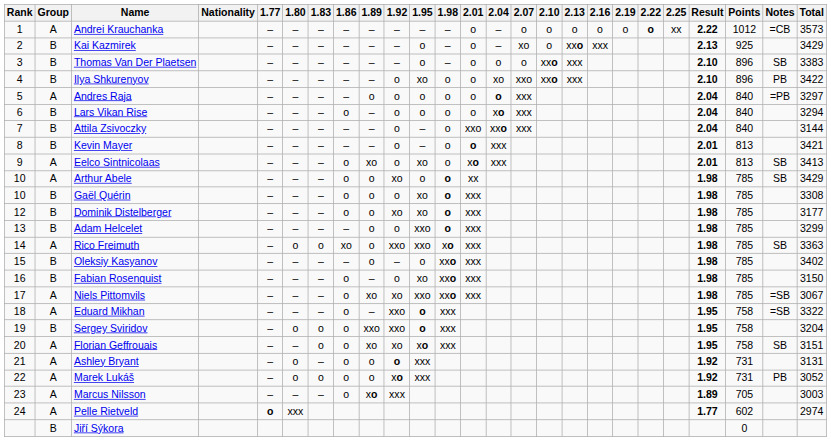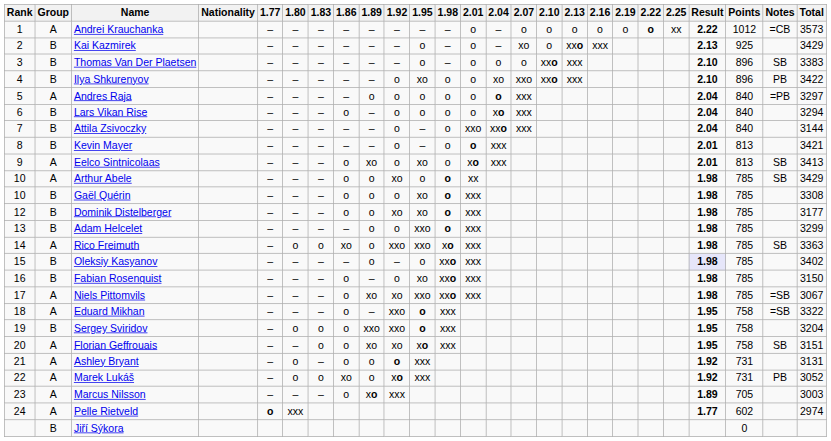 <table class="wikitable sortable" style="text-align:center;font-size:90%">
 <tr>
 <th>Rank</th>
 <th>Group</th>
 <th>Name</th>
 <th>Nationality</th>
 <th>1.77</th>
 <th>1.80</th>
 <th>1.83</th>
 <th>1.86</th>
 <th>1.89</th>
 <th>1.92</th>
 <th>1.95</th>
 <th>1.98</th>
 <th>2.01</th>
 <th>2.04</th>
 <th>2.07</th>
 <th>2.10</th>
 <th>2.13</th>
 <th>2.16</th>
 <th>2.19</th>
 <th>2.22</th>
 <th>2.25</th>
 <th>Result</th>
 <th>Points</th>
 <th>Notes</th>
 <th>Total</th>
 </tr>
 <tr>
 <td>1</td>
 <td>A</td>
 <td align="left"><a href='#'>Andrei Krauchanka</a></td>
 <td align=left></td>
 <td>–</td>
 <td>–</td>
 <td>–</td>
 <td>–</td>
 <td>–</td>
 <td>–</td>
 <td>–</td>
 <td>–</td>
 <td>o</td>
 <td>–</td>
 <td>o</td>
 <td>o</td>
 <td>o</td>
 <td>o</td>
 <td>o</td>
 <td><strong>o</strong></td>
 <td>xx</td>
 <td><strong>2.22</strong></td>
 <td>1012</td>
 <td>=CB</td>
 <td>3573</td>
 </tr>
 <tr>
 <td>2</td>
 <td>B</td>
 <td align="left"><a href='#'>Kai Kazmirek</a></td>
 <td align=left></td>
 <td>–</td>
 <td>–</td>
 <td>–</td>
 <td>–</td>
 <td>–</td>
 <td>–</td>
 <td>o</td>
 <td>–</td>
 <td>o</td>
 <td>–</td>
 <td>xo</td>
 <td>o</td>
 <td>xx<strong>o</strong></td>
 <td>xxx</td>
 <td></td>
 <td></td>
 <td></td>
 <td><strong>2.13</strong></td>
 <td>925</td>
 <td></td>
 <td>3429</td>
 </tr>
 <tr>
 <td>3</td>
 <td>B</td>
 <td align="left"><a href='#'>Thomas Van Der Plaetsen</a></td>
 <td align=left></td>
 <td>–</td>
 <td>–</td>
 <td>–</td>
 <td>–</td>
 <td>–</td>
 <td>–</td>
 <td>o</td>
 <td>–</td>
 <td>o</td>
 <td>o</td>
 <td>o</td>
 <td>xx<strong>o</strong></td>
 <td>xxx</td>
 <td></td>
 <td></td>
 <td></td>
 <td></td>
 <td><strong>2.10</strong></td>
 <td>896</td>
 <td>SB</td>
 <td>3383</td>
 </tr>
 <tr>
 <td>4</td>
 <td>B</td>
 <td align="left"><a href='#'>Ilya Shkurenyov</a></td>
 <td align=left></td>
 <td>–</td>
 <td>–</td>
 <td>–</td>
 <td>–</td>
 <td>–</td>
 <td>o</td>
 <td>xo</td>
 <td>o</td>
 <td>o</td>
 <td>xo</td>
 <td>xxo</td>
 <td>xx<strong>o</strong></td>
 <td>xxx</td>
 <td></td>
 <td></td>
 <td></td>
 <td></td>
 <td><strong>2.10</strong></td>
 <td>896</td>
 <td>PB</td>
 <td>3422</td>
 </tr>
 <tr>
 <td>5</td>
 <td>A</td>
 <td align="left"><a href='#'>Andres Raja</a></td>
 <td align=left></td>
 <td>–</td>
 <td>–</td>
 <td>–</td>
 <td>–</td>
 <td>o</td>
 <td>o</td>
 <td>o</td>
 <td>o</td>
 <td>o</td>
 <td><strong>o</strong></td>
 <td>xxx</td>
 <td></td>
 <td></td>
 <td></td>
 <td></td>
 <td></td>
 <td></td>
 <td><strong>2.04</strong></td>
 <td>840</td>
 <td>=PB</td>
 <td>3297</td>
 </tr>
 <tr>
 <td>6</td>
 <td>B</td>
 <td align="left"><a href='#'>Lars Vikan Rise</a></td>
 <td align=left></td>
 <td>–</td>
 <td>–</td>
 <td>–</td>
 <td>o</td>
 <td>–</td>
 <td>o</td>
 <td>o</td>
 <td>o</td>
 <td>o</td>
 <td>x<strong>o</strong></td>
 <td>xxx</td>
 <td></td>
 <td></td>
 <td></td>
 <td></td>
 <td></td>
 <td></td>
 <td><strong>2.04</strong></td>
 <td>840</td>
 <td></td>
 <td>3294</td>
 </tr>
 <tr>
 <td>7</td>
 <td>B</td>
 <td align="left"><a href='#'>Attila Zsivoczky</a></td>
 <td align=left></td>
 <td>–</td>
 <td>–</td>
 <td>–</td>
 <td>–</td>
 <td>–</td>
 <td>o</td>
 <td>–</td>
 <td>o</td>
 <td>xxo</td>
 <td>xx<strong>o</strong></td>
 <td>xxx</td>
 <td></td>
 <td></td>
 <td></td>
 <td></td>
 <td></td>
 <td></td>
 <td><strong>2.04</strong></td>
 <td>840</td>
 <td></td>
 <td>3144</td>
 </tr>
 <tr>
 <td>8</td>
 <td>B</td>
 <td align="left"><a href='#'>Kevin Mayer</a></td>
 <td align=left></td>
 <td>–</td>
 <td>–</td>
 <td>–</td>
 <td>–</td>
 <td>–</td>
 <td>o</td>
 <td>–</td>
 <td>o</td>
 <td><strong>o</strong></td>
 <td>xxx</td>
 <td></td>
 <td></td>
 <td></td>
 <td></td>
 <td></td>
 <td></td>
 <td></td>
 <td><strong>2.01</strong></td>
 <td>813</td>
 <td></td>
 <td>3421</td>
 </tr>
 <tr>
 <td>9</td>
 <td>A</td>
 <td align="left"><a href='#'>Eelco Sintnicolaas</a></td>
 <td align=left></td>
 <td>–</td>
 <td>–</td>
 <td>–</td>
 <td>o</td>
 <td>xo</td>
 <td>o</td>
 <td>xo</td>
 <td>o</td>
 <td>x<strong>o</strong></td>
 <td>xxx</td>
 <td></td>
 <td></td>
 <td></td>
 <td></td>
 <td></td>
 <td></td>
 <td></td>
 <td><strong>2.01</strong></td>
 <td>813</td>
 <td>SB</td>
 <td>3413</td>
 </tr>
 <tr>
 <td>10</td>
 <td>A</td>
 <td align="left"><a href='#'>Arthur Abele</a></td>
 <td align=left></td>
 <td>–</td>
 <td>–</td>
 <td>–</td>
 <td>o</td>
 <td>o</td>
 <td>xo</td>
 <td>o</td>
 <td><strong>o</strong></td>
 <td>xx</td>
 <td></td>
 <td></td>
 <td></td>
 <td></td>
 <td></td>
 <td></td>
 <td></td>
 <td></td>
 <td><strong>1.98</strong></td>
 <td>785</td>
 <td>SB</td>
 <td>3429</td>
 </tr>
 <tr>
 <td>10</td>
 <td>B</td>
 <td align="left"><a href='#'>Gaël Quérin</a></td>
 <td align=left></td>
 <td>–</td>
 <td>–</td>
 <td>–</td>
 <td>o</td>
 <td>o</td>
 <td>o</td>
 <td>xo</td>
 <td><strong>o</strong></td>
 <td>xxx</td>
 <td></td>
 <td></td>
 <td></td>
 <td></td>
 <td></td>
 <td></td>
 <td></td>
 <td></td>
 <td><strong>1.98</strong></td>
 <td>785</td>
 <td></td>
 <td>3308</td>
 </tr>
 <tr>
 <td>12</td>
 <td>B</td>
 <td align="left"><a href='#'>Dominik Distelberger</a></td>
 <td align=left></td>
 <td>–</td>
 <td>–</td>
 <td>–</td>
 <td>o</td>
 <td>o</td>
 <td>xo</td>
 <td>xo</td>
 <td><strong>o</strong></td>
 <td>xxx</td>
 <td></td>
 <td></td>
 <td></td>
 <td></td>
 <td></td>
 <td></td>
 <td></td>
 <td></td>
 <td><strong>1.98</strong></td>
 <td>785</td>
 <td></td>
 <td>3177</td>
 </tr>
 <tr>
 <td>13</td>
 <td>B</td>
 <td align="left"><a href='#'>Adam Helcelet</a></td>
 <td align=left></td>
 <td>–</td>
 <td>–</td>
 <td>–</td>
 <td>–</td>
 <td>o</td>
 <td>o</td>
 <td>xxo</td>
 <td><strong>o</strong></td>
 <td>xxx</td>
 <td></td>
 <td></td>
 <td></td>
 <td></td>
 <td></td>
 <td></td>
 <td></td>
 <td></td>
 <td><strong>1.98</strong></td>
 <td>785</td>
 <td></td>
 <td>3299</td>
 </tr>
 <tr>
 <td>14</td>
 <td>A</td>
 <td align="left"><a href='#'>Rico Freimuth</a></td>
 <td align=left></td>
 <td>–</td>
 <td>o</td>
 <td>o</td>
 <td>xo</td>
 <td>o</td>
 <td>xxo</td>
 <td>xxo</td>
 <td>x<strong>o</strong></td>
 <td>xxx</td>
 <td></td>
 <td></td>
 <td></td>
 <td></td>
 <td></td>
 <td></td>
 <td></td>
 <td></td>
 <td><strong>1.98</strong></td>
 <td>785</td>
 <td>SB</td>
 <td>3363</td>
 </tr>
 <tr>
 <td>15</td>
 <td>B</td>
 <td align="left"><a href='#'>Oleksiy Kasyanov</a></td>
 <td align=left></td>
 <td>–</td>
 <td>–</td>
 <td>–</td>
 <td>–</td>
 <td>o</td>
 <td>–</td>
 <td>o</td>
 <td>xx<strong>o</strong></td>
 <td>xxx</td>
 <td></td>
 <td></td>
 <td></td>
 <td></td>
 <td></td>
 <td></td>
 <td></td>
 <td></td>
-<td><strong>1.98</strong></td>
+<td style="background: lavender;"><strong>1.98</strong></td>
 <td>785</td>
 <td></td>
 <td>3402</td>
 </tr>
 <tr>
 <td>16</td>
 <td>B</td>
 <td align="left"><a href='#'>Fabian Rosenquist</a></td>
 <td align=left></td>
 <td>–</td>
 <td>–</td>
 <td>–</td>
 <td>o</td>
 <td>–</td>
 <td>o</td>
 <td>xo</td>
 <td>xx<strong>o</strong></td>
 <td>xxx</td>
 <td></td>
 <td></td>
 <td></td>
 <td></td>
 <td></td>
 <td></td>
 <td></td>
 <td></td>
 <td><strong>1.98</strong></td>
 <td>785</td>
 <td></td>
 <td>3150</td>
 </tr>
 <tr>
 <td>17</td>
 <td>A</td>
 <td align="left"><a href='#'>Niels Pittomvils</a></td>
 <td align=left></td>
 <td>–</td>
 <td>–</td>
 <td>–</td>
 <td>o</td>
 <td>xo</td>
 <td>xo</td>
 <td>xxo</td>
 <td>xx<strong>o</strong></td>
 <td>xxx</td>
 <td></td>
 <td></td>
 <td></td>
 <td></td>
 <td></td>
 <td></td>
 <td></td>
 <td></td>
 <td><strong>1.98</strong></td>
 <td>785</td>
 <td>=SB</td>
 <td>3067</td>
 </tr>
 <tr>
 <td>18</td>
 <td>A</td>
 <td align="left"><a href='#'>Eduard Mikhan</a></td>
 <td align=left></td>
 <td>–</td>
 <td>–</td>
 <td>–</td>
 <td>o</td>
 <td>–</td>
 <td>xxo</td>
 <td><strong>o</strong></td>
 <td>xxx</td>
 <td></td>
 <td></td>
 <td></td>
 <td></td>
 <td></td>
 <td></td>
 <td></td>
 <td></td>
 <td></td>
 <td><strong>1.95</strong></td>
 <td>758</td>
 <td>=SB</td>
 <td>3322</td>
 </tr>
 <tr>
 <td>19</td>
 <td>B</td>
 <td align="left"><a href='#'>Sergey Sviridov</a></td>
 <td align=left></td>
 <td>–</td>
 <td>o</td>
 <td>o</td>
 <td>o</td>
 <td>xxo</td>
 <td>xxo</td>
 <td><strong>o</strong></td>
 <td>xxx</td>
 <td></td>
 <td></td>
 <td></td>
 <td></td>
 <td></td>
 <td></td>
 <td></td>
 <td></td>
 <td></td>
 <td><strong>1.95</strong></td>
 <td>758</td>
 <td></td>
 <td>3204</td>
 </tr>
 <tr>
 <td>20</td>
 <td>A</td>
 <td align="left"><a href='#'>Florian Geffrouais</a></td>
 <td align=left></td>
 <td>–</td>
 <td>–</td>
 <td>o</td>
 <td>o</td>
 <td>xo</td>
 <td>xo</td>
 <td>x<strong>o</strong></td>
 <td>xxx</td>
 <td></td>
 <td></td>
 <td></td>
 <td></td>
 <td></td>
 <td></td>
 <td></td>
 <td></td>
 <td></td>
 <td><strong>1.95</strong></td>
 <td>758</td>
 <td>SB</td>
 <td>3151</td>
 </tr>
 <tr>
 <td>21</td>
 <td>A</td>
 <td align="left"><a href='#'>Ashley Bryant</a></td>
 <td align=left></td>
 <td>–</td>
 <td>o</td>
 <td>–</td>
 <td>o</td>
 <td>o</td>
 <td><strong>o</strong></td>
 <td>xxx</td>
 <td></td>
 <td></td>
 <td></td>
 <td></td>
 <td></td>
 <td></td>
 <td></td>
 <td></td>
 <td></td>
 <td></td>
 <td><strong>1.92</strong></td>
 <td>731</td>
 <td></td>
 <td>3131</td>
 </tr>
 <tr>
 <td>22</td>
 <td>A</td>
 <td align="left"><a href='#'>Marek Lukáš</a></td>
 <td align=left></td>
 <td>–</td>
 <td>o</td>
 <td>o</td>
-<td>o</td>
+<td>xo</td>
 <td>o</td>
 <td>x<strong>o</strong></td>
 <td>xxx</td>
 <td></td>
 <td></td>
 <td></td>
 <td></td>
 <td></td>
 <td></td>
 <td></td>
 <td></td>
 <td></td>
 <td></td>
 <td><strong>1.92</strong></td>
 <td>731</td>
 <td>PB</td>
 <td>3052</td>
 </tr>
 <tr>
 <td>23</td>
 <td>A</td>
 <td align="left"><a href='#'>Marcus Nilsson</a></td>
 <td align=left></td>
 <td>–</td>
 <td>–</td>
 <td>–</td>
 <td>o</td>
 <td>x<strong>o</strong></td>
 <td>xxx</td>
 <td></td>
 <td></td>
 <td></td>
 <td></td>
 <td></td>
 <td></td>
 <td></td>
 <td></td>
 <td></td>
 <td></td>
 <td></td>
 <td><strong>1.89</strong></td>
 <td>705</td>
 <td></td>
 <td>3003</td>
 </tr>
 <tr>
 <td>24</td>
 <td>A</td>
 <td align="left"><a href='#'>Pelle Rietveld</a></td>
 <td align=left></td>
 <td><strong>o</strong></td>
 <td>xxx</td>
 <td></td>
 <td></td>
 <td></td>
 <td></td>
 <td></td>
 <td></td>
 <td></td>
 <td></td>
 <td></td>
 <td></td>
 <td></td>
 <td></td>
 <td></td>
 <td></td>
 <td></td>
 <td><strong>1.77</strong></td>
 <td>602</td>
 <td></td>
 <td>2974</td>
 </tr>
 <tr>
 <td></td>
 <td>B</td>
 <td align="left"><a href='#'>Jiří Sýkora</a></td>
 <td align=left></td>
 <td></td>
 <td></td>
 <td></td>
 <td></td>
 <td></td>
 <td></td>
 <td></td>
 <td></td>
 <td></td>
 <td></td>
 <td></td>
 <td></td>
 <td></td>
 <td></td>
 <td></td>
 <td></td>
 <td></td>
 <td><strong></strong></td>
 <td>0</td>
 <td></td>
 <td></td>
 </tr>
 </table>
